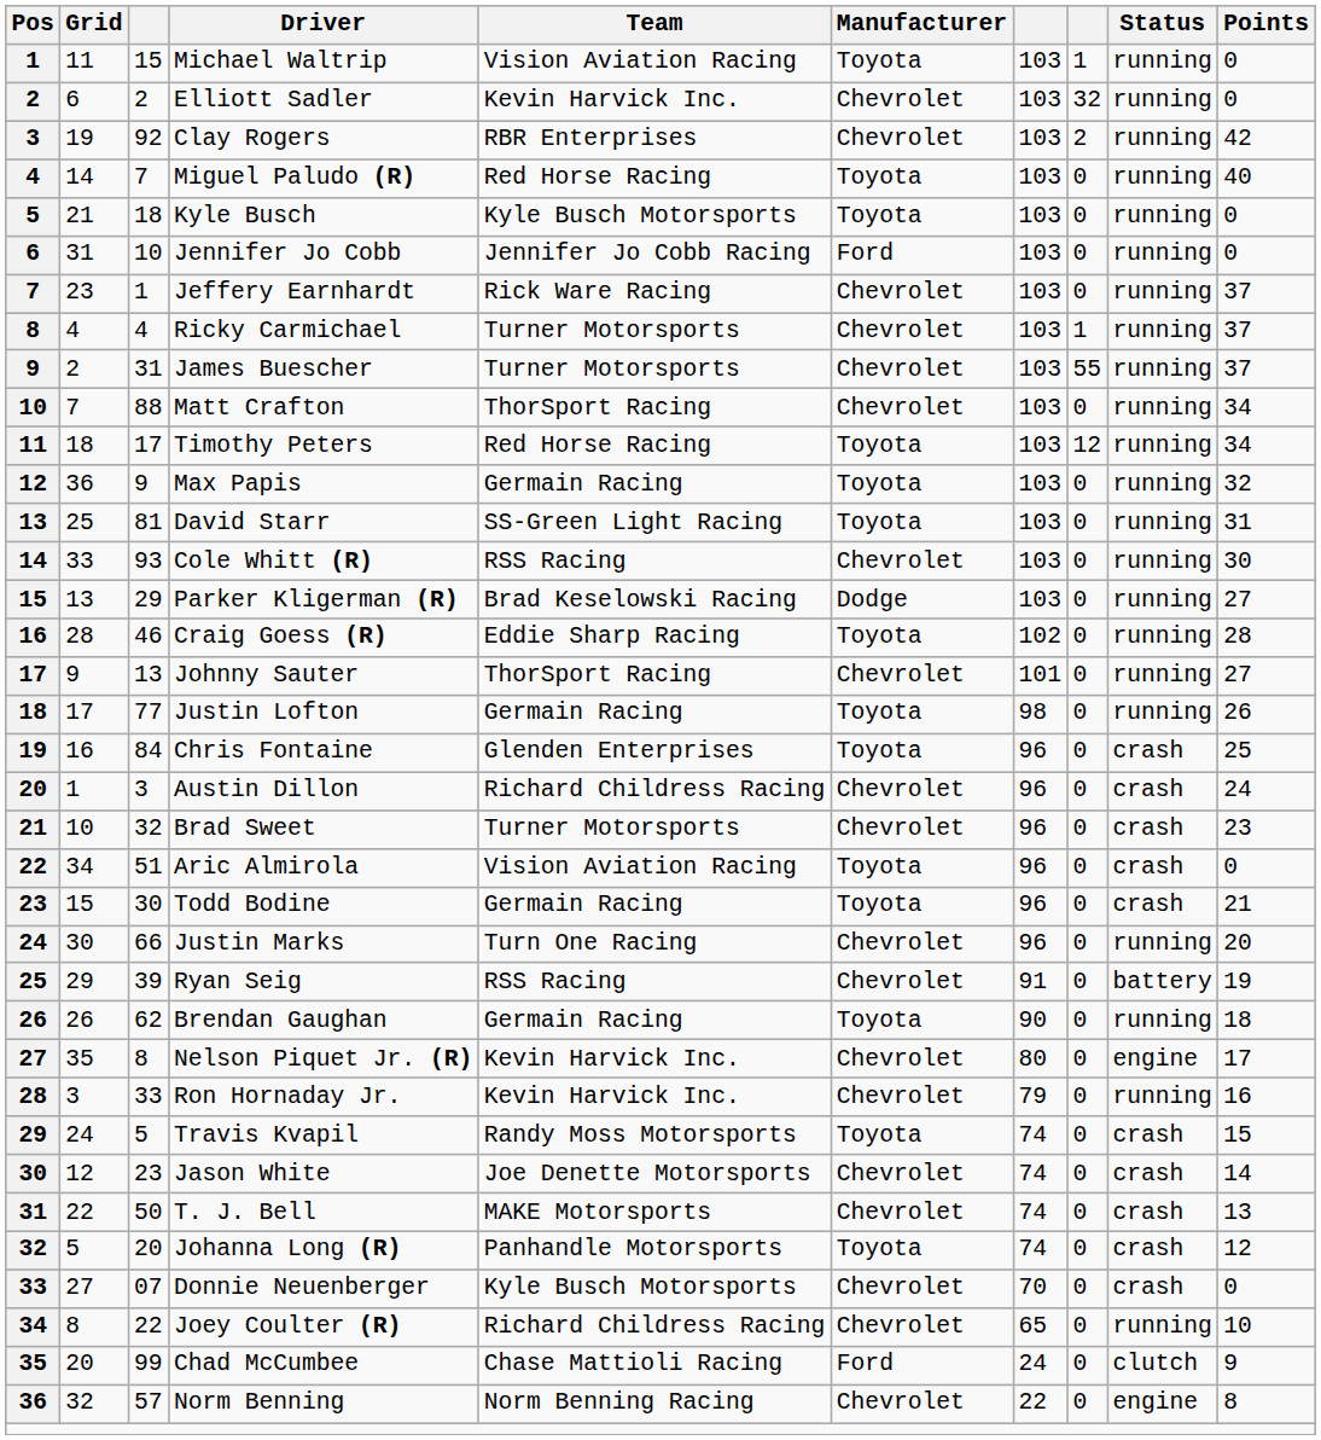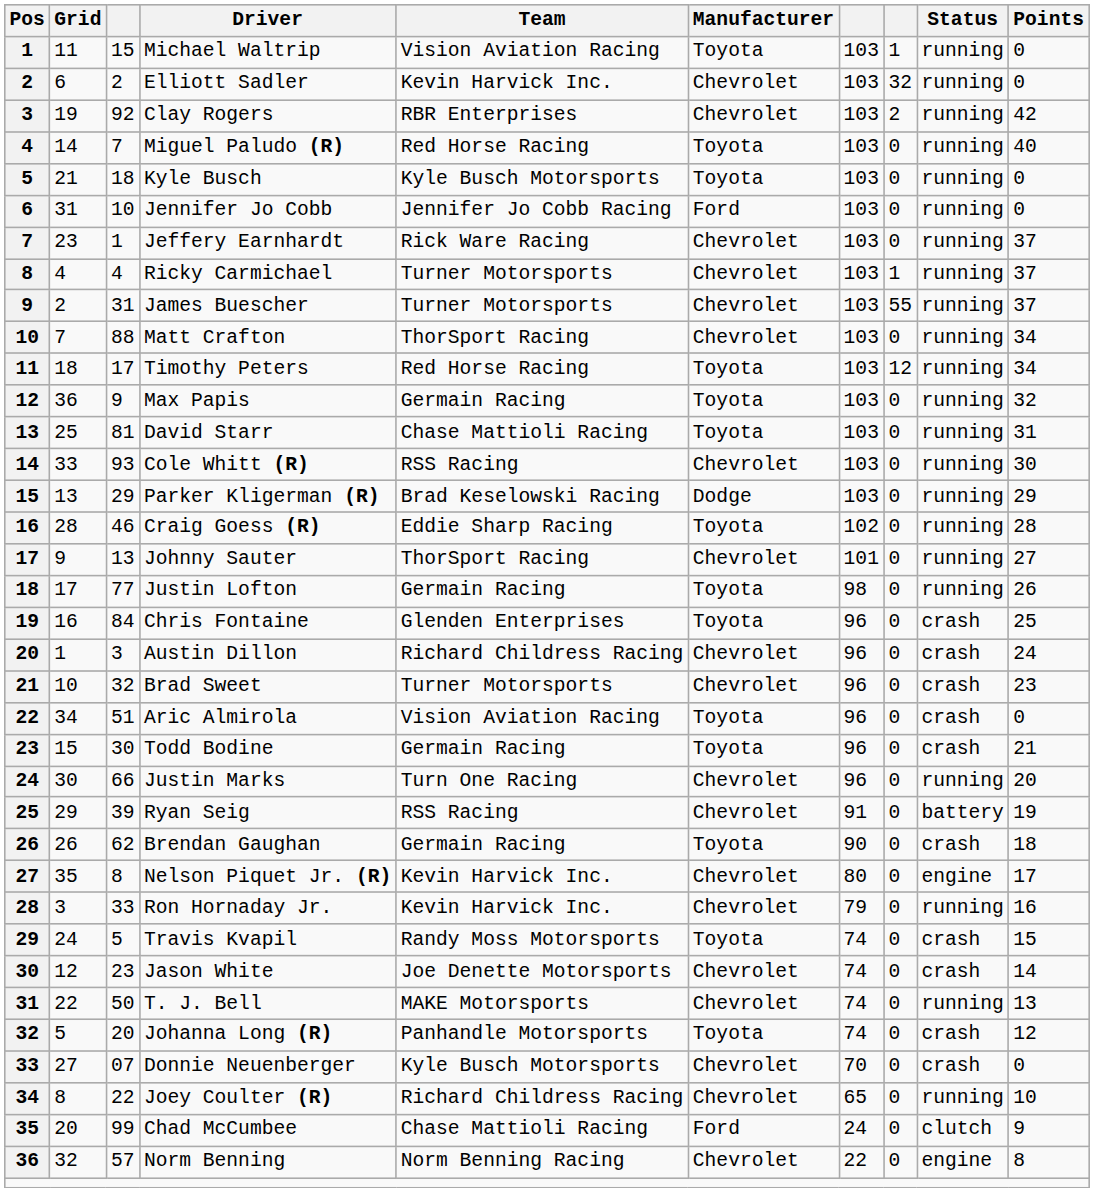 <table class="wikitable" style="font-size:95%">
 <tr>
 <th>Pos</th>
 <th>Grid</th>
 <th></th>
 <th>Driver</th>
 <th>Team</th>
 <th>Manufacturer</th>
 <th></th>
 <th></th>
 <th>Status</th>
 <th>Points</th>
 </tr>
 <tr>
 <th>1</th>
 <td>11</td>
 <td>15</td>
 <td>Michael Waltrip</td>
 <td>Vision Aviation Racing</td>
 <td>Toyota</td>
 <td>103</td>
 <td>1</td>
 <td>running</td>
 <td>0</td>
 </tr>
 <tr>
 <th>2</th>
 <td>6</td>
 <td>2</td>
 <td>Elliott Sadler</td>
 <td>Kevin Harvick Inc.</td>
 <td>Chevrolet</td>
 <td>103</td>
 <td>32</td>
 <td>running</td>
 <td>0</td>
 </tr>
 <tr>
 <th>3</th>
 <td>19</td>
 <td>92</td>
 <td>Clay Rogers</td>
 <td>RBR Enterprises</td>
 <td>Chevrolet</td>
 <td>103</td>
 <td>2</td>
 <td>running</td>
 <td>42</td>
 </tr>
 <tr>
 <th>4</th>
 <td>14</td>
 <td>7</td>
 <td>Miguel Paludo <strong>(R)</strong></td>
 <td>Red Horse Racing</td>
 <td>Toyota</td>
 <td>103</td>
 <td>0</td>
 <td>running</td>
 <td>40</td>
 </tr>
 <tr>
 <th>5</th>
 <td>21</td>
 <td>18</td>
 <td>Kyle Busch</td>
 <td>Kyle Busch Motorsports</td>
 <td>Toyota</td>
 <td>103</td>
 <td>0</td>
 <td>running</td>
 <td>0</td>
 </tr>
 <tr>
 <th>6</th>
 <td>31</td>
 <td>10</td>
 <td>Jennifer Jo Cobb</td>
 <td>Jennifer Jo Cobb Racing</td>
 <td>Ford</td>
 <td>103</td>
 <td>0</td>
 <td>running</td>
 <td>0</td>
 </tr>
 <tr>
 <th>7</th>
 <td>23</td>
 <td>1</td>
 <td>Jeffery Earnhardt</td>
 <td>Rick Ware Racing</td>
 <td>Chevrolet</td>
 <td>103</td>
 <td>0</td>
 <td>running</td>
 <td>37</td>
 </tr>
 <tr>
 <th>8</th>
 <td>4</td>
 <td>4</td>
 <td>Ricky Carmichael</td>
 <td>Turner Motorsports</td>
 <td>Chevrolet</td>
 <td>103</td>
 <td>1</td>
 <td>running</td>
 <td>37</td>
 </tr>
 <tr>
 <th>9</th>
 <td>2</td>
 <td>31</td>
 <td>James Buescher</td>
 <td>Turner Motorsports</td>
 <td>Chevrolet</td>
 <td>103</td>
 <td>55</td>
 <td>running</td>
 <td>37</td>
 </tr>
 <tr>
 <th>10</th>
 <td>7</td>
 <td>88</td>
 <td>Matt Crafton</td>
 <td>ThorSport Racing</td>
 <td>Chevrolet</td>
 <td>103</td>
 <td>0</td>
 <td>running</td>
 <td>34</td>
 </tr>
 <tr>
 <th>11</th>
 <td>18</td>
 <td>17</td>
 <td>Timothy Peters</td>
 <td>Red Horse Racing</td>
 <td>Toyota</td>
 <td>103</td>
 <td>12</td>
 <td>running</td>
 <td>34</td>
 </tr>
 <tr>
 <th>12</th>
 <td>36</td>
 <td>9</td>
 <td>Max Papis</td>
 <td>Germain Racing</td>
 <td>Toyota</td>
 <td>103</td>
 <td>0</td>
 <td>running</td>
 <td>32</td>
 </tr>
 <tr>
 <th>13</th>
 <td>25</td>
 <td>81</td>
 <td>David Starr</td>
-<td>SS-Green Light Racing</td>
+<td>Chase Mattioli Racing</td>
 <td>Toyota</td>
 <td>103</td>
 <td>0</td>
 <td>running</td>
 <td>31</td>
 </tr>
 <tr>
 <th>14</th>
 <td>33</td>
 <td>93</td>
 <td>Cole Whitt <strong>(R)</strong></td>
 <td>RSS Racing</td>
 <td>Chevrolet</td>
 <td>103</td>
 <td>0</td>
 <td>running</td>
 <td>30</td>
 </tr>
 <tr>
 <th>15</th>
 <td>13</td>
 <td>29</td>
 <td>Parker Kligerman <strong>(R)</strong></td>
 <td>Brad Keselowski Racing</td>
 <td>Dodge</td>
 <td>103</td>
 <td>0</td>
 <td>running</td>
-<td>27</td>
+<td>29</td>
 </tr>
 <tr>
 <th>16</th>
 <td>28</td>
 <td>46</td>
 <td>Craig Goess <strong>(R)</strong></td>
 <td>Eddie Sharp Racing</td>
 <td>Toyota</td>
 <td>102</td>
 <td>0</td>
 <td>running</td>
 <td>28</td>
 </tr>
 <tr>
 <th>17</th>
 <td>9</td>
 <td>13</td>
 <td>Johnny Sauter</td>
 <td>ThorSport Racing</td>
 <td>Chevrolet</td>
 <td>101</td>
 <td>0</td>
 <td>running</td>
 <td>27</td>
 </tr>
 <tr>
 <th>18</th>
 <td>17</td>
 <td>77</td>
 <td>Justin Lofton</td>
 <td>Germain Racing</td>
 <td>Toyota</td>
 <td>98</td>
 <td>0</td>
 <td>running</td>
 <td>26</td>
 </tr>
 <tr>
 <th>19</th>
 <td>16</td>
 <td>84</td>
 <td>Chris Fontaine</td>
 <td>Glenden Enterprises</td>
 <td>Toyota</td>
 <td>96</td>
 <td>0</td>
 <td>crash</td>
 <td>25</td>
 </tr>
 <tr>
 <th>20</th>
 <td>1</td>
 <td>3</td>
 <td>Austin Dillon</td>
 <td>Richard Childress Racing</td>
 <td>Chevrolet</td>
 <td>96</td>
 <td>0</td>
 <td>crash</td>
 <td>24</td>
 </tr>
 <tr>
 <th>21</th>
 <td>10</td>
 <td>32</td>
 <td>Brad Sweet</td>
 <td>Turner Motorsports</td>
 <td>Chevrolet</td>
 <td>96</td>
 <td>0</td>
 <td>crash</td>
 <td>23</td>
 </tr>
 <tr>
 <th>22</th>
 <td>34</td>
 <td>51</td>
 <td>Aric Almirola</td>
 <td>Vision Aviation Racing</td>
 <td>Toyota</td>
 <td>96</td>
 <td>0</td>
 <td>crash</td>
 <td>0</td>
 </tr>
 <tr>
 <th>23</th>
 <td>15</td>
 <td>30</td>
 <td>Todd Bodine</td>
 <td>Germain Racing</td>
 <td>Toyota</td>
 <td>96</td>
 <td>0</td>
 <td>crash</td>
 <td>21</td>
 </tr>
 <tr>
 <th>24</th>
 <td>30</td>
 <td>66</td>
 <td>Justin Marks</td>
 <td>Turn One Racing</td>
 <td>Chevrolet</td>
 <td>96</td>
 <td>0</td>
 <td>running</td>
 <td>20</td>
 </tr>
 <tr>
 <th>25</th>
 <td>29</td>
 <td>39</td>
 <td>Ryan Seig</td>
 <td>RSS Racing</td>
 <td>Chevrolet</td>
 <td>91</td>
 <td>0</td>
 <td>battery</td>
 <td>19</td>
 </tr>
 <tr>
 <th>26</th>
 <td>26</td>
 <td>62</td>
 <td>Brendan Gaughan</td>
 <td>Germain Racing</td>
 <td>Toyota</td>
 <td>90</td>
 <td>0</td>
-<td>running</td>
+<td>crash</td>
 <td>18</td>
 </tr>
 <tr>
 <th>27</th>
 <td>35</td>
 <td>8</td>
 <td>Nelson Piquet Jr. <strong>(R)</strong></td>
 <td>Kevin Harvick Inc.</td>
 <td>Chevrolet</td>
 <td>80</td>
 <td>0</td>
 <td>engine</td>
 <td>17</td>
 </tr>
 <tr>
 <th>28</th>
 <td>3</td>
 <td>33</td>
 <td>Ron Hornaday Jr.</td>
 <td>Kevin Harvick Inc.</td>
 <td>Chevrolet</td>
 <td>79</td>
 <td>0</td>
 <td>running</td>
 <td>16</td>
 </tr>
 <tr>
 <th>29</th>
 <td>24</td>
 <td>5</td>
 <td>Travis Kvapil</td>
 <td>Randy Moss Motorsports</td>
 <td>Toyota</td>
 <td>74</td>
 <td>0</td>
 <td>crash</td>
 <td>15</td>
 </tr>
 <tr>
 <th>30</th>
 <td>12</td>
 <td>23</td>
 <td>Jason White</td>
 <td>Joe Denette Motorsports</td>
 <td>Chevrolet</td>
 <td>74</td>
 <td>0</td>
 <td>crash</td>
 <td>14</td>
 </tr>
 <tr>
 <th>31</th>
 <td>22</td>
 <td>50</td>
 <td>T. J. Bell</td>
 <td>MAKE Motorsports</td>
 <td>Chevrolet</td>
 <td>74</td>
 <td>0</td>
-<td>crash</td>
+<td>running</td>
 <td>13</td>
 </tr>
 <tr>
 <th>32</th>
 <td>5</td>
 <td>20</td>
 <td>Johanna Long <strong>(R)</strong></td>
 <td>Panhandle Motorsports</td>
 <td>Toyota</td>
 <td>74</td>
 <td>0</td>
 <td>crash</td>
 <td>12</td>
 </tr>
 <tr>
 <th>33</th>
 <td>27</td>
 <td>07</td>
 <td>Donnie Neuenberger</td>
 <td>Kyle Busch Motorsports</td>
 <td>Chevrolet</td>
 <td>70</td>
 <td>0</td>
 <td>crash</td>
 <td>0</td>
 </tr>
 <tr>
 <th>34</th>
 <td>8</td>
 <td>22</td>
 <td>Joey Coulter <strong>(R)</strong></td>
 <td>Richard Childress Racing</td>
 <td>Chevrolet</td>
 <td>65</td>
 <td>0</td>
 <td>running</td>
 <td>10</td>
 </tr>
 <tr>
 <th>35</th>
 <td>20</td>
 <td>99</td>
 <td>Chad McCumbee</td>
 <td>Chase Mattioli Racing</td>
 <td>Ford</td>
 <td>24</td>
 <td>0</td>
 <td>clutch</td>
 <td>9</td>
 </tr>
 <tr>
 <th>36</th>
 <td>32</td>
 <td>57</td>
 <td>Norm Benning</td>
 <td>Norm Benning Racing</td>
 <td>Chevrolet</td>
 <td>22</td>
 <td>0</td>
 <td>engine</td>
 <td>8</td>
 </tr>
 <tr>
 <td colspan="10"></td>
 </tr>
 </table>
